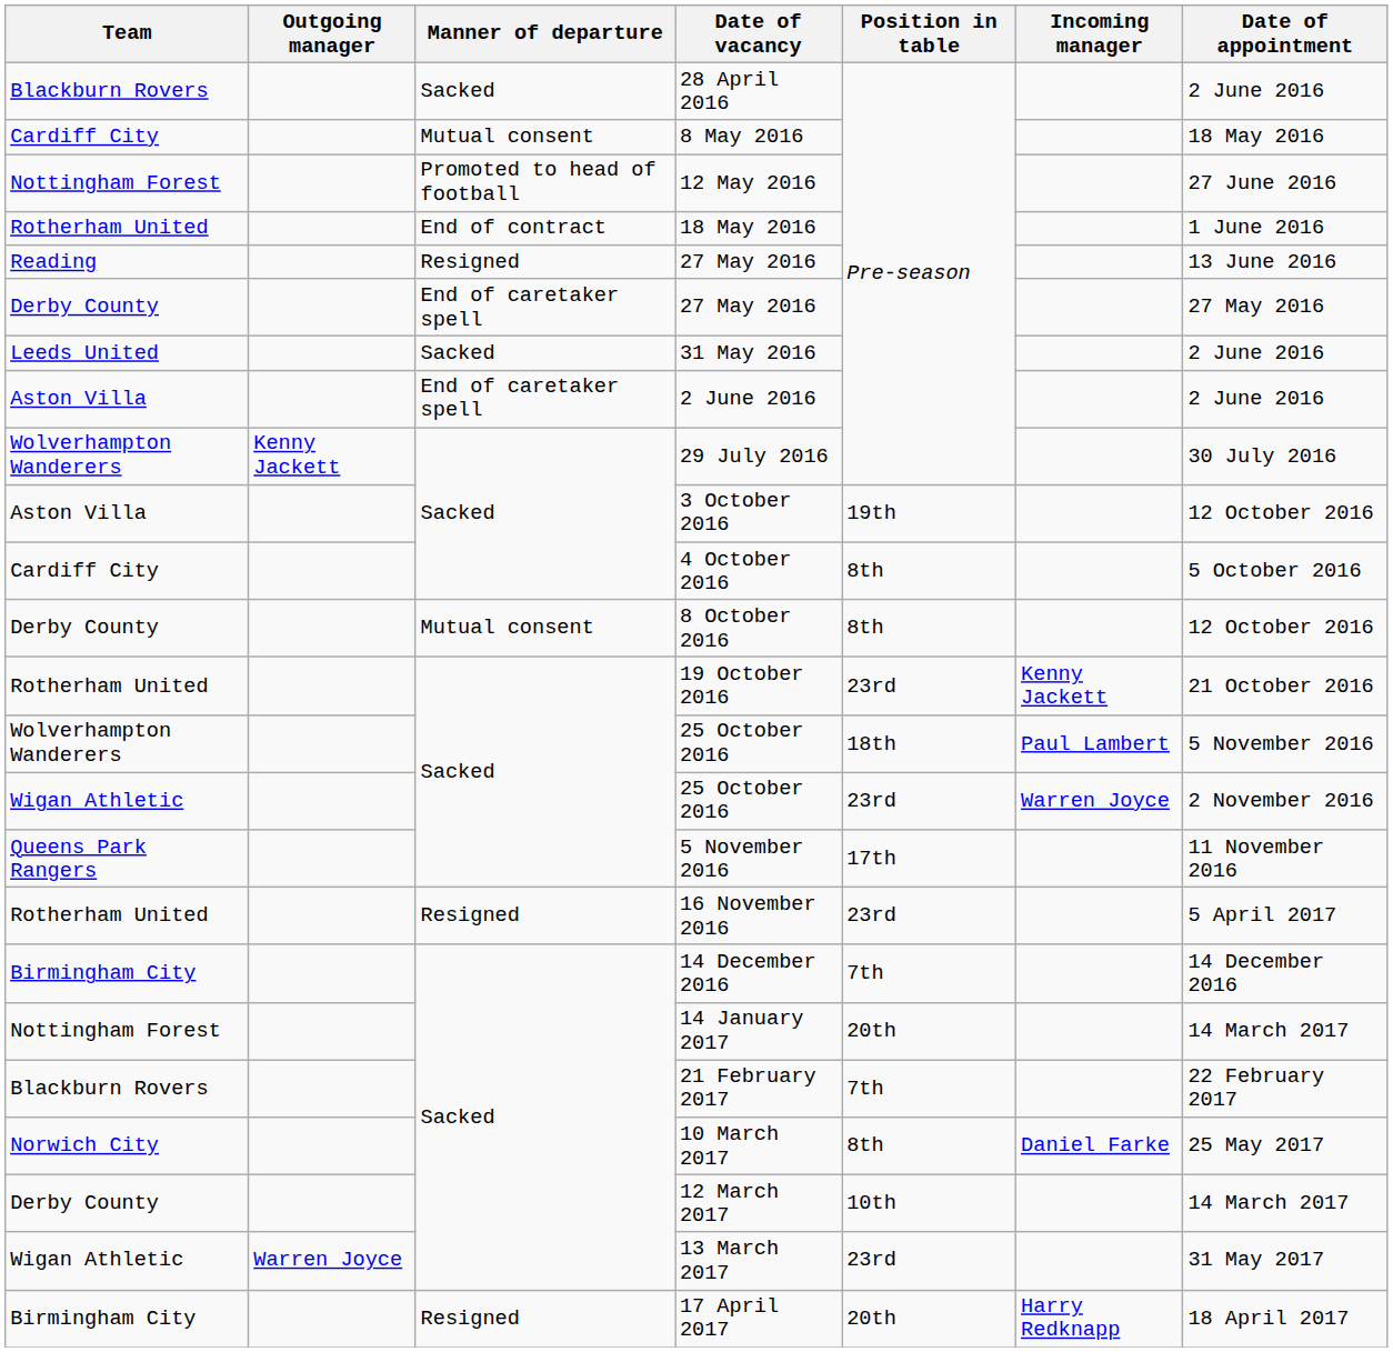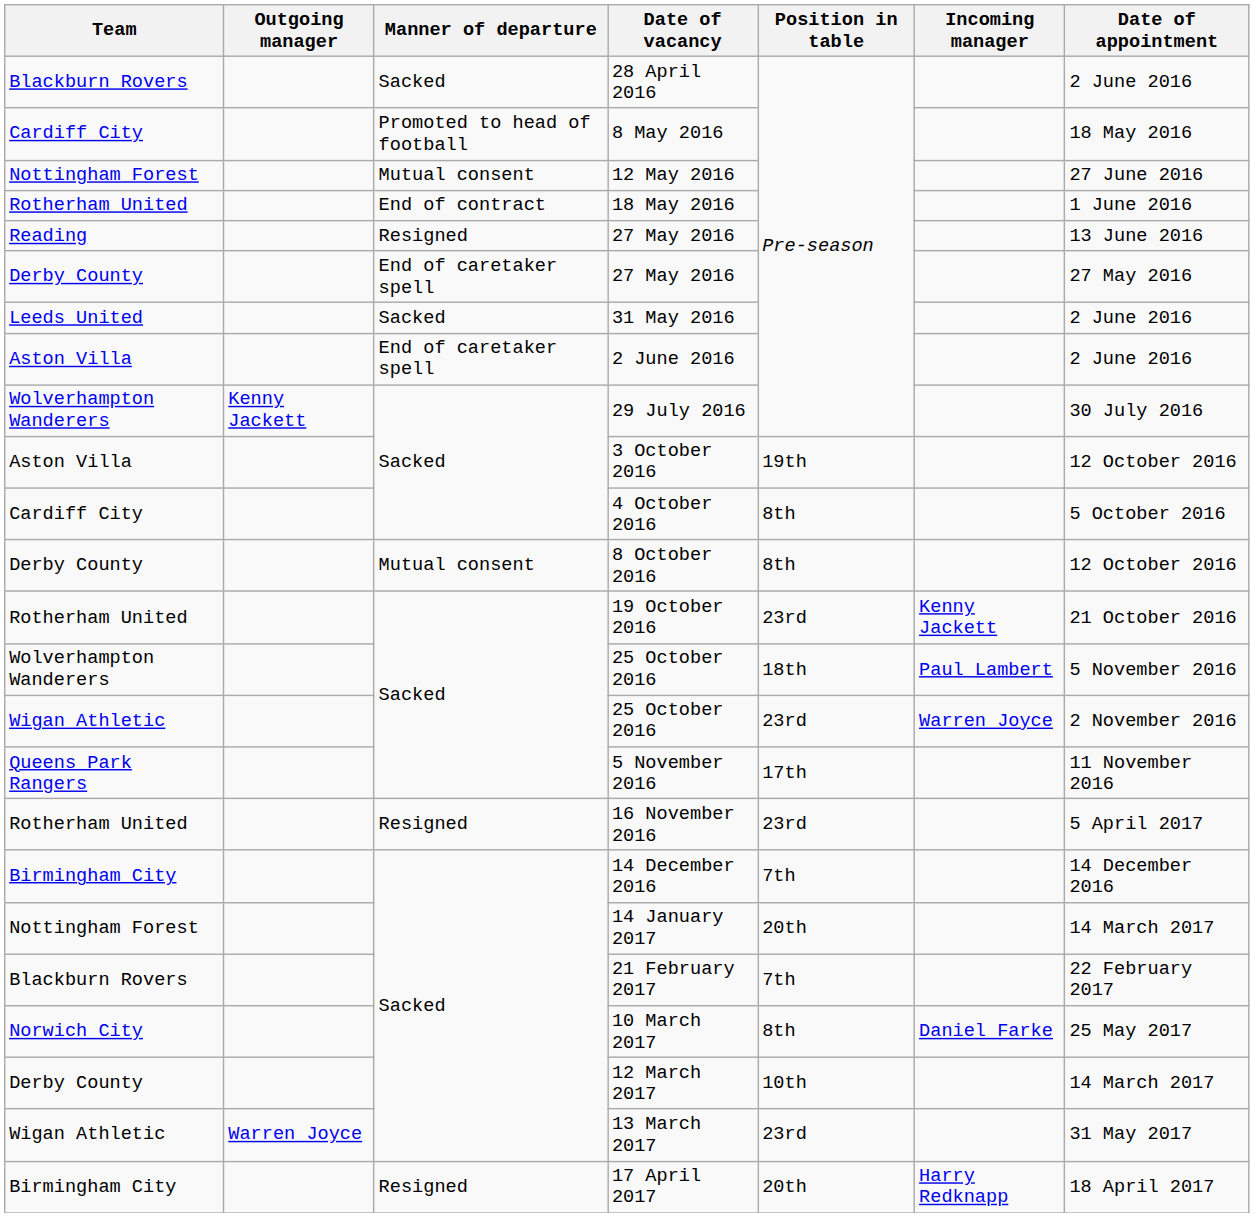 <table class="wikitable sortable">
 <tr>
 <th>Team</th>
 <th width-150>Outgoing manager</th>
 <th>Manner of departure</th>
 <th>Date of vacancy</th>
 <th data-sort-type="number">Position in table</th>
 <th>Incoming manager</th>
 <th>Date of appointment</th>
 </tr>
 <tr>
 <td><a href='#'>Blackburn Rovers</a></td>
 <td> </td>
 <td>Sacked</td>
 <td>28 April 2016</td>
 <td rowspan=9><em>Pre-season</em></td>
 <td> </td>
 <td>2 June 2016</td>
 </tr>
 <tr>
 <td><a href='#'>Cardiff City</a></td>
 <td> </td>
-<td>Mutual consent</td>
+<td>Promoted to head of football</td>
 <td>8 May 2016</td>
 <td> </td>
 <td>18 May 2016</td>
 </tr>
 <tr>
 <td><a href='#'>Nottingham Forest</a></td>
 <td> </td>
-<td>Promoted to head of football</td>
+<td>Mutual consent</td>
 <td>12 May 2016</td>
 <td> </td>
 <td>27 June 2016</td>
 </tr>
 <tr>
 <td><a href='#'>Rotherham United</a></td>
 <td> </td>
 <td>End of contract</td>
 <td>18 May 2016</td>
 <td> </td>
 <td>1 June 2016</td>
 </tr>
 <tr>
 <td><a href='#'>Reading</a></td>
 <td> </td>
 <td>Resigned</td>
 <td>27 May 2016</td>
 <td> </td>
 <td>13 June 2016</td>
 </tr>
 <tr>
 <td><a href='#'>Derby County</a></td>
 <td> </td>
 <td>End of caretaker spell</td>
 <td>27 May 2016</td>
 <td> </td>
 <td>27 May 2016</td>
 </tr>
 <tr>
 <td><a href='#'>Leeds United</a></td>
 <td> </td>
 <td>Sacked</td>
 <td>31 May 2016</td>
 <td> </td>
 <td>2 June 2016</td>
 </tr>
 <tr>
 <td><a href='#'>Aston Villa</a></td>
 <td> </td>
 <td>End of caretaker spell</td>
 <td>2 June 2016</td>
 <td> </td>
 <td>2 June 2016</td>
 </tr>
 <tr>
 <td><a href='#'>Wolverhampton Wanderers</a></td>
 <td> <a href='#'>Kenny Jackett</a></td>
 <td rowspan=3>Sacked</td>
 <td>29 July 2016</td>
 <td> </td>
 <td>30 July 2016</td>
 </tr>
 <tr>
 <td>Aston Villa</td>
 <td> </td>
 <td>3 October 2016</td>
 <td>19th</td>
 <td> </td>
 <td>12 October 2016</td>
 </tr>
 <tr>
 <td>Cardiff City</td>
 <td> </td>
 <td>4 October 2016</td>
 <td>8th</td>
 <td> </td>
 <td>5 October 2016</td>
 </tr>
 <tr>
 <td>Derby County</td>
 <td> </td>
 <td>Mutual consent</td>
 <td>8 October 2016</td>
 <td>8th</td>
 <td> </td>
 <td>12 October 2016</td>
 </tr>
 <tr>
 <td>Rotherham United</td>
 <td> </td>
 <td rowspan=4>Sacked</td>
 <td>19 October 2016</td>
 <td>23rd</td>
 <td> <a href='#'>Kenny Jackett</a></td>
 <td>21 October 2016</td>
 </tr>
 <tr>
 <td>Wolverhampton Wanderers</td>
 <td> </td>
 <td>25 October 2016</td>
 <td>18th</td>
 <td> <a href='#'>Paul Lambert</a></td>
 <td>5 November 2016</td>
 </tr>
 <tr>
 <td><a href='#'>Wigan Athletic</a></td>
 <td> </td>
 <td>25 October 2016</td>
 <td>23rd</td>
 <td> <a href='#'>Warren Joyce</a></td>
 <td>2 November 2016</td>
 </tr>
 <tr>
 <td><a href='#'>Queens Park Rangers</a></td>
 <td> </td>
 <td>5 November 2016</td>
 <td>17th</td>
 <td> </td>
 <td>11 November 2016</td>
 </tr>
 <tr>
 <td>Rotherham United</td>
 <td> </td>
 <td>Resigned</td>
 <td>16 November 2016</td>
 <td>23rd</td>
 <td>     </td>
 <td>5 April 2017</td>
 </tr>
 <tr>
 <td><a href='#'>Birmingham City</a></td>
 <td> </td>
 <td rowspan=6>Sacked</td>
 <td>14 December 2016</td>
 <td>7th</td>
 <td> </td>
 <td>14 December 2016</td>
 </tr>
 <tr>
 <td>Nottingham Forest</td>
 <td> </td>
 <td>14 January 2017</td>
 <td>20th</td>
 <td> </td>
 <td>14 March 2017</td>
 </tr>
 <tr>
 <td>Blackburn Rovers</td>
 <td> </td>
 <td>21 February 2017</td>
 <td>7th</td>
 <td> </td>
 <td>22 February 2017</td>
 </tr>
 <tr>
 <td><a href='#'>Norwich City</a></td>
 <td> </td>
 <td>10 March 2017</td>
 <td>8th</td>
 <td> <a href='#'>Daniel Farke</a></td>
 <td>25 May 2017</td>
 </tr>
 <tr>
 <td>Derby County</td>
 <td> </td>
 <td>12 March 2017</td>
 <td>10th</td>
 <td> </td>
 <td>14 March 2017</td>
 </tr>
 <tr>
 <td>Wigan Athletic</td>
 <td> <a href='#'>Warren Joyce</a></td>
 <td>13 March 2017</td>
 <td>23rd</td>
 <td> </td>
 <td>31 May 2017</td>
 </tr>
 <tr>
 <td>Birmingham City</td>
 <td> </td>
 <td>Resigned</td>
 <td>17 April 2017</td>
 <td>20th</td>
 <td> <a href='#'>Harry Redknapp</a></td>
 <td>18 April 2017</td>
 </tr>
 </table>
